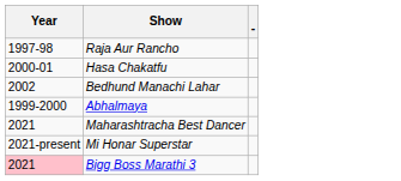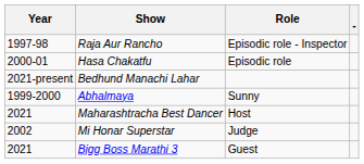 <table class="wikitable sortable">
 <tr>
 <th>Year</th>
 <th>Show</th>
+<th>Role</th>
 <th class="unsortable"><br>-</th>
 </tr>
 <tr>
 <td>1997-98</td>
 <td><em>Raja Aur Rancho</em></td>
+<td>Episodic  role - Inspector</td>
 <td></td>
 </tr>
 <tr>
 <td>2000-01</td>
 <td><em>Hasa Chakatfu</em></td>
+<td>Episodic role</td>
 <td style="text-align:center;"></td>
 </tr>
 <tr>
-<td>2002</td>
+<td>2021-present</td>
 <td><em>Bedhund Manachi Lahar</em></td>
+<td></td>
 <td style="text-align:center;"></td>
 </tr>
 <tr>
 <td>1999-2000</td>
 <td><em><a href='#'>Abhalmaya</a></em></td>
+<td>Sunny</td>
 <td style="text-align:center;"></td>
 </tr>
 <tr>
 <td>2021</td>
 <td><em>Maharashtracha Best Dancer</em></td>
+<td>Host</td>
 <td style="text-align:center;"></td>
 </tr>
 <tr>
-<td>2021-present</td>
+<td>2002</td>
 <td><em>Mi Honar Superstar</em></td>
+<td>Judge</td>
 <td></td>
 </tr>
 <tr>
-<td style="background: pink;">2021</td>
+<td>2021</td>
 <td><em><a href='#'>Bigg Boss Marathi 3</a></em></td>
+<td>Guest</td>
 <td></td>
 </tr>
 </table>
